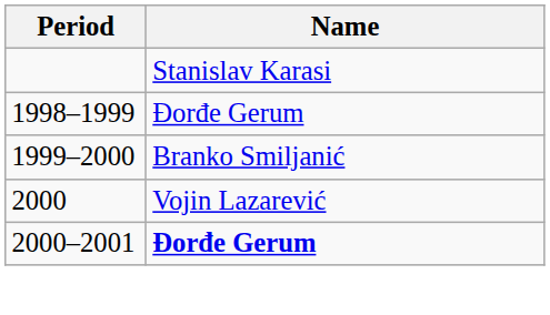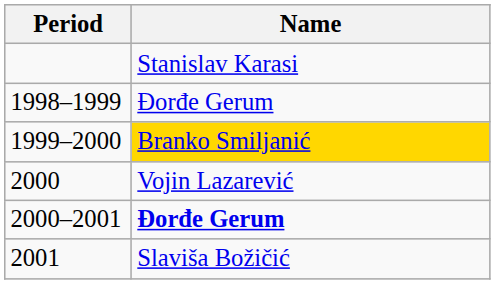 <table class="wikitable">
 <tr>
 <th width="75">Period</th>
 <th width="225">Name</th>
 </tr>
 <tr>
 <td></td>
 <td> <a href='#'>Stanislav Karasi</a></td>
 </tr>
 <tr>
 <td>1998–1999</td>
 <td> <a href='#'>Đorđe Gerum</a></td>
 </tr>
 <tr>
 <td>1999–2000</td>
-<td> <a href='#'>Branko Smiljanić</a></td>
+<td style="background: gold;"> <a href='#'>Branko Smiljanić</a></td>
 </tr>
 <tr>
 <td>2000</td>
 <td> <a href='#'>Vojin Lazarević</a></td>
 </tr>
 <tr>
 <td>2000–2001</td>
 <td><strong> <a href='#'>Đorđe Gerum</a></strong></td>
 </tr>
+<tr>
+<td>2001</td>
+<td> <a href='#'>Slaviša Božičić</a></td>
+</tr>
 </table>
